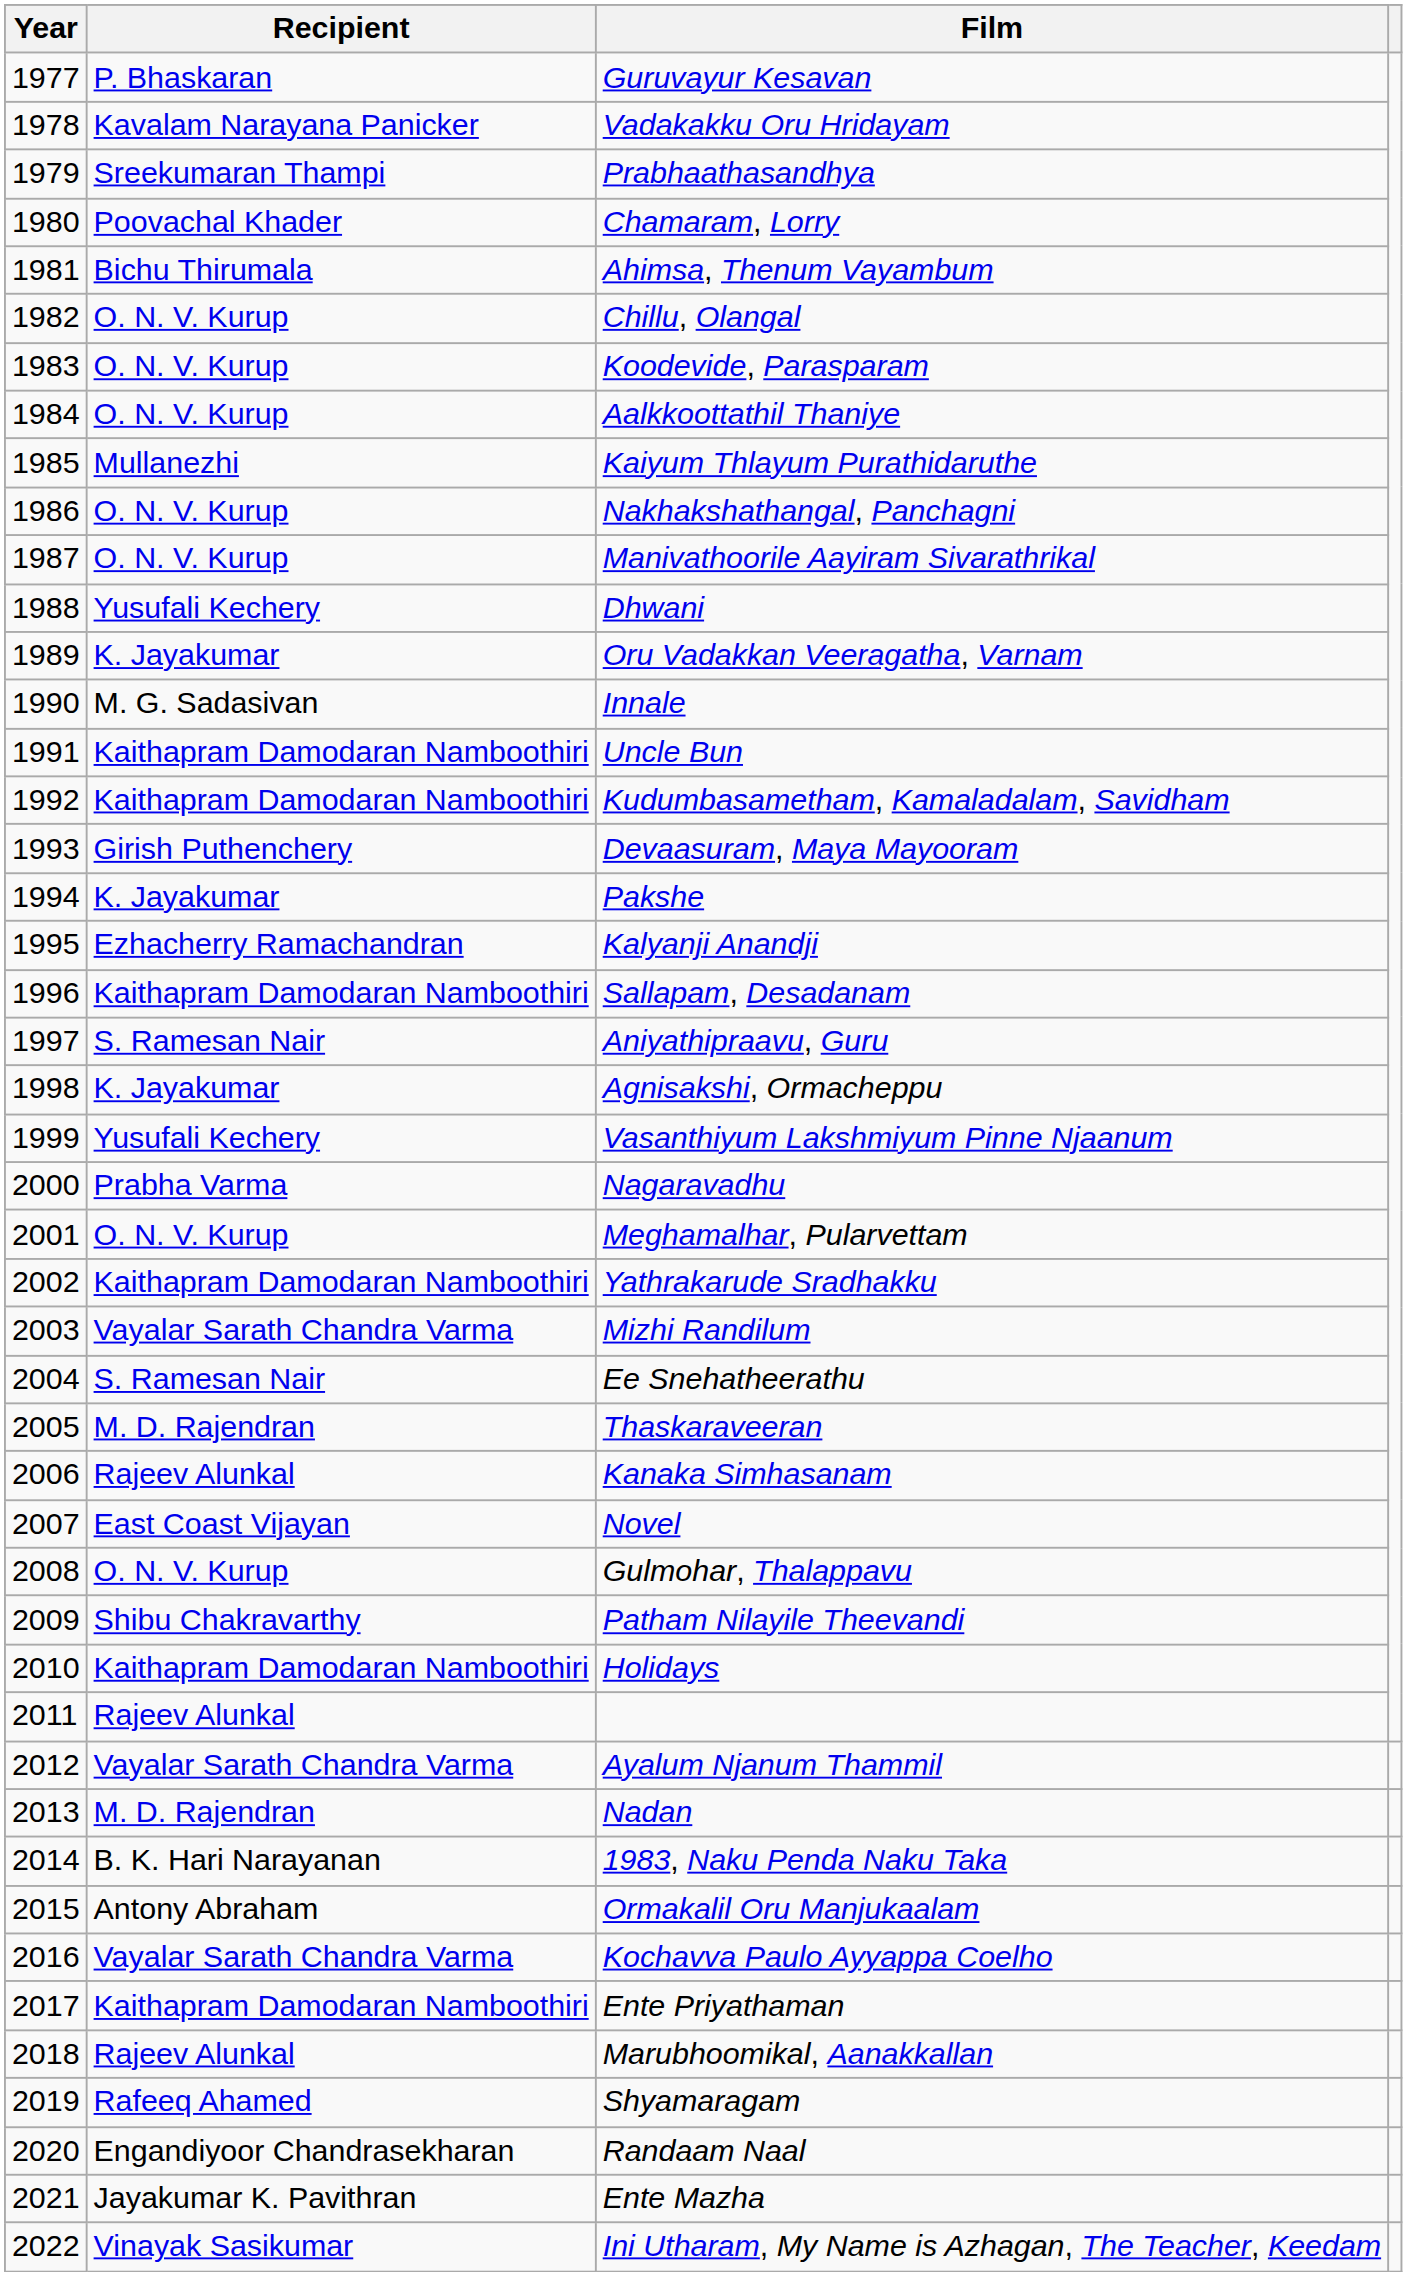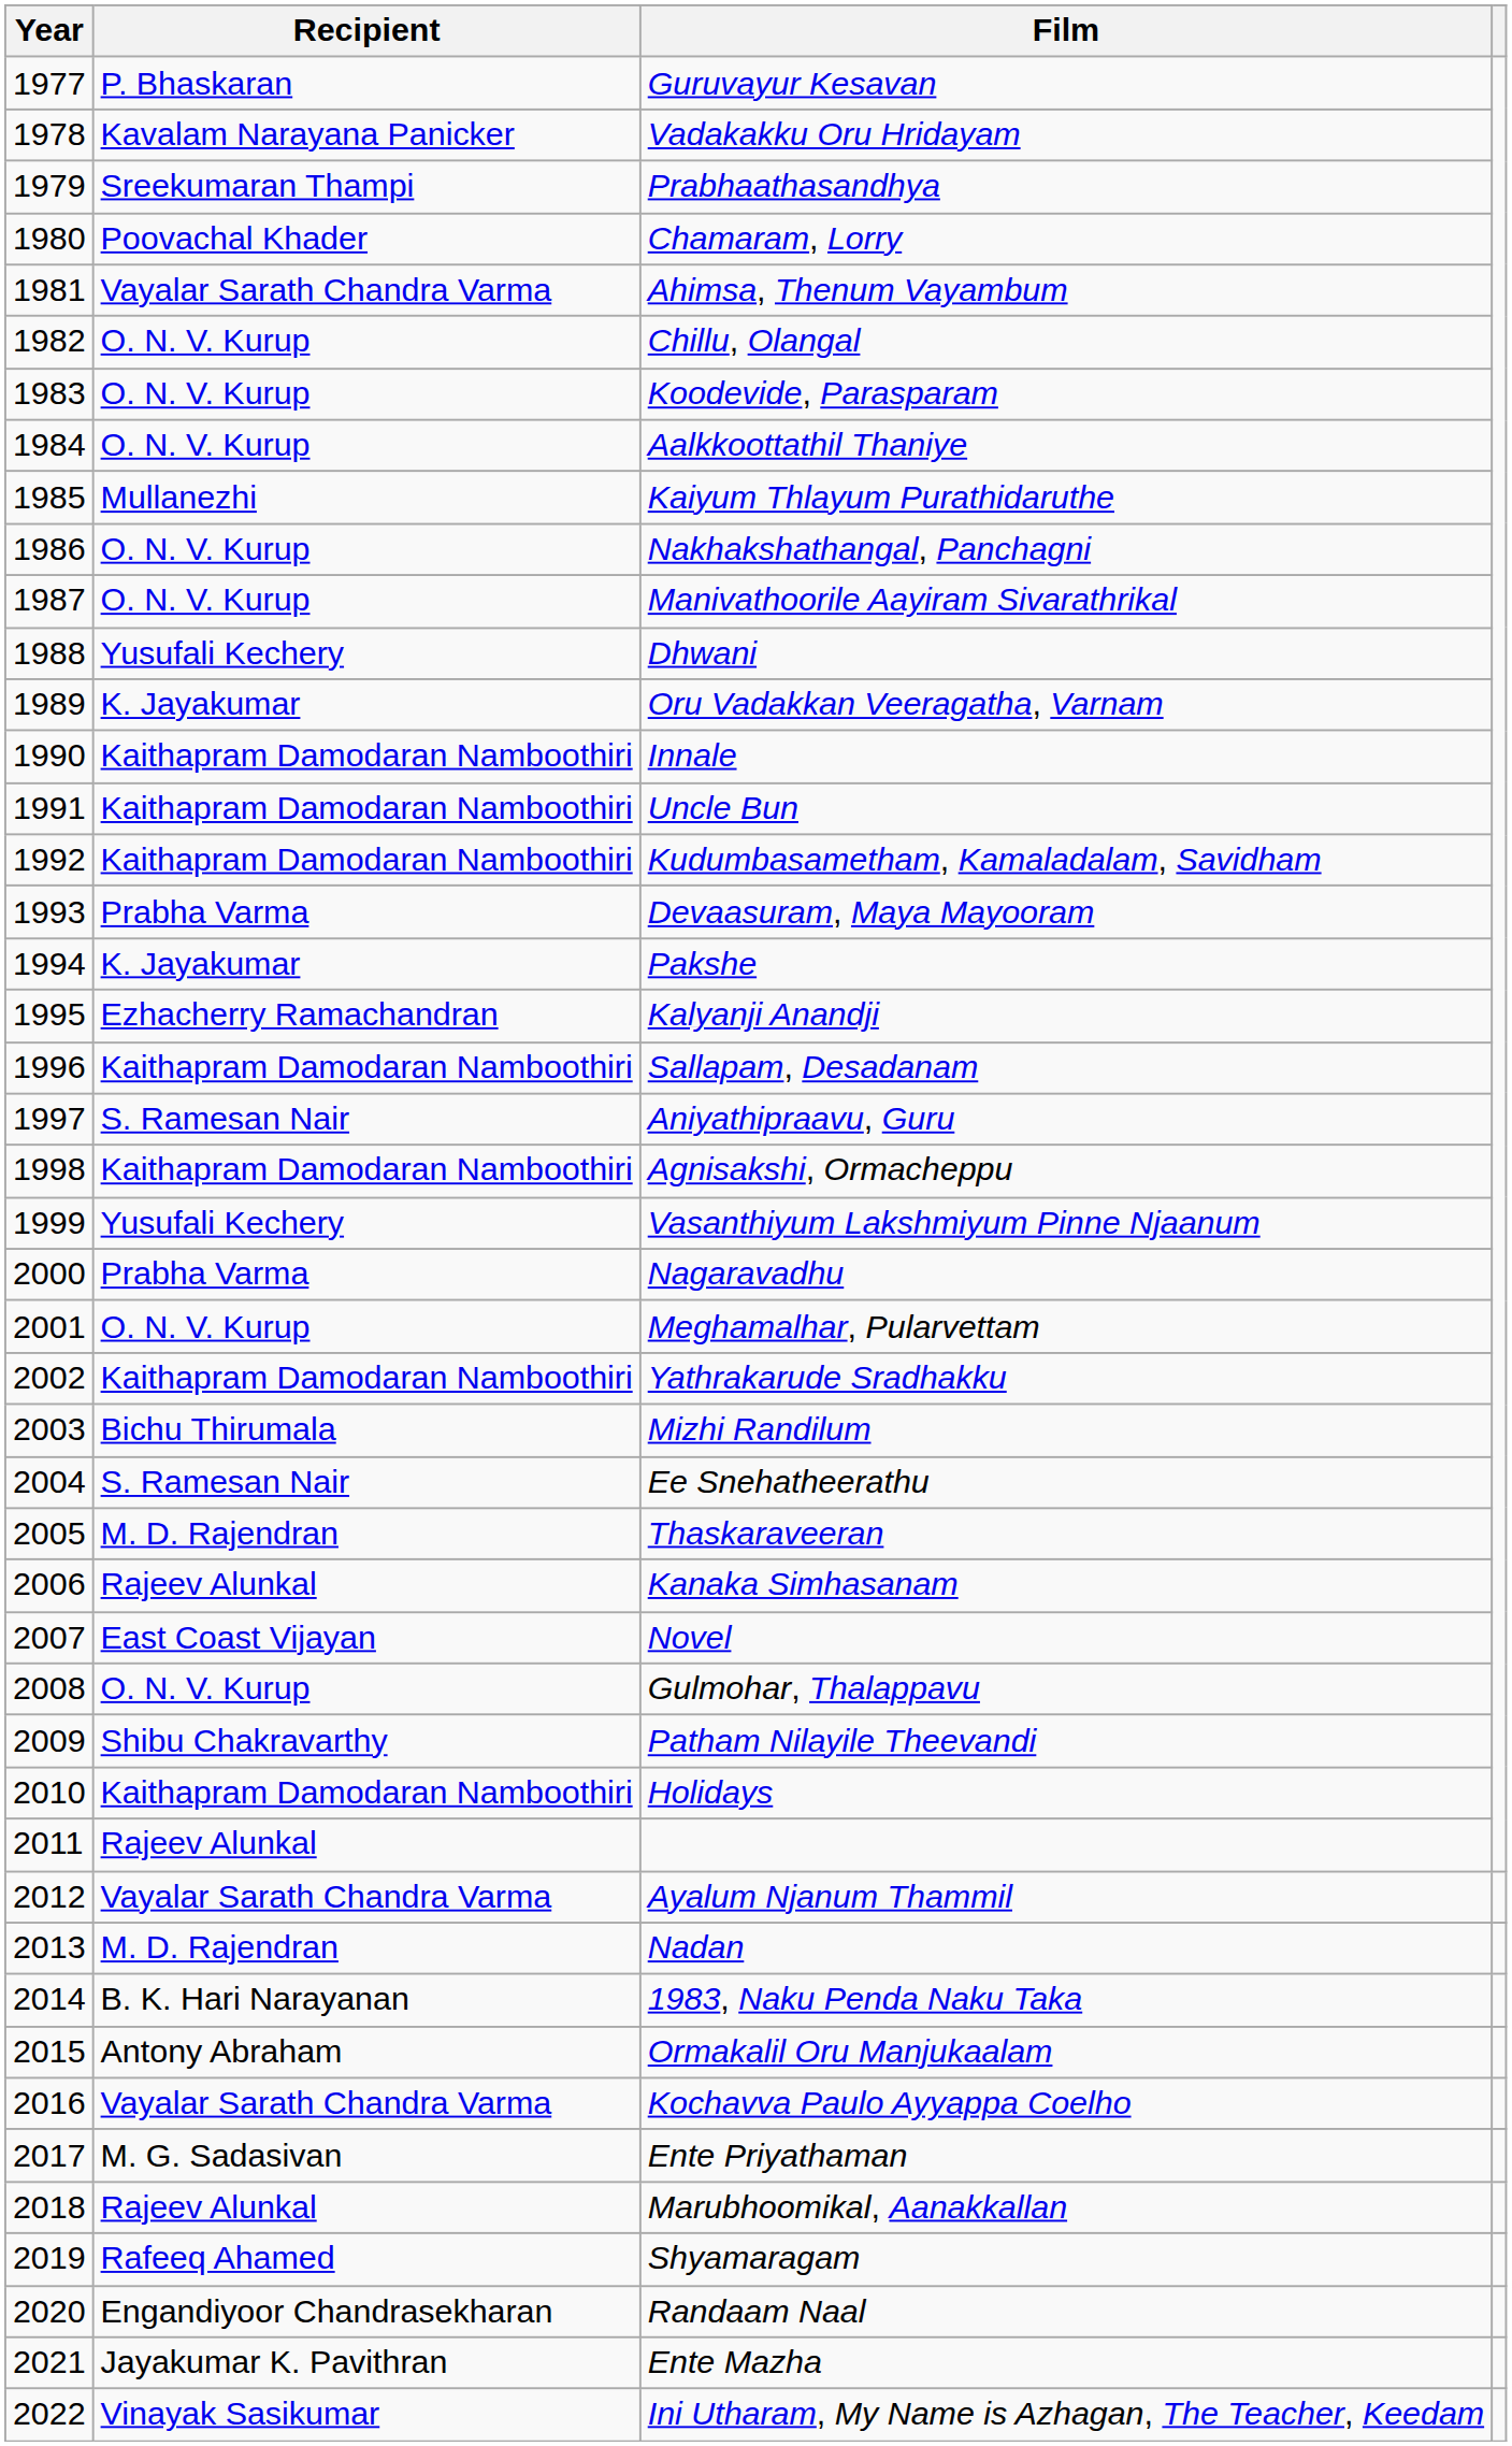 <table class="wikitable">
 <tr>
 <th>Year</th>
 <th>Recipient</th>
 <th>Film</th>
 <th></th>
 </tr>
 <tr>
 <td>1977</td>
 <td><a href='#'>P. Bhaskaran</a></td>
 <td><em><a href='#'>Guruvayur Kesavan</a></em></td>
 <td rowspan=35></td>
 </tr>
 <tr>
 <td>1978</td>
 <td><a href='#'>Kavalam Narayana Panicker</a></td>
 <td><em><a href='#'>Vadakakku Oru Hridayam</a></em></td>
 </tr>
 <tr>
 <td>1979</td>
 <td><a href='#'>Sreekumaran Thampi</a></td>
 <td><em><a href='#'>Prabhaathasandhya</a></em></td>
 </tr>
 <tr>
 <td>1980</td>
 <td><a href='#'>Poovachal Khader</a></td>
 <td><em><a href='#'>Chamaram</a></em>, <em><a href='#'>Lorry</a></em></td>
 </tr>
 <tr>
 <td>1981</td>
-<td><a href='#'>Bichu Thirumala</a></td>
+<td><a href='#'>Vayalar Sarath Chandra Varma</a></td>
 <td><em><a href='#'>Ahimsa</a></em>, <em><a href='#'>Thenum Vayambum</a></em></td>
 </tr>
 <tr>
 <td>1982</td>
 <td><a href='#'>O. N. V. Kurup</a></td>
 <td><em><a href='#'>Chillu</a></em>, <em><a href='#'>Olangal</a></em></td>
 </tr>
 <tr>
 <td>1983</td>
 <td><a href='#'>O. N. V. Kurup</a></td>
 <td><em><a href='#'>Koodevide</a></em>, <em><a href='#'>Parasparam</a></em></td>
 </tr>
 <tr>
 <td>1984</td>
 <td><a href='#'>O. N. V. Kurup</a></td>
 <td><em><a href='#'>Aalkkoottathil Thaniye</a></em></td>
 </tr>
 <tr>
 <td>1985</td>
 <td><a href='#'>Mullanezhi</a></td>
 <td><em><a href='#'>Kaiyum Thlayum Purathidaruthe</a></em></td>
 </tr>
 <tr>
 <td>1986</td>
 <td><a href='#'>O. N. V. Kurup</a></td>
 <td><em><a href='#'>Nakhakshathangal</a></em>, <em><a href='#'>Panchagni</a></em></td>
 </tr>
 <tr>
 <td>1987</td>
 <td><a href='#'>O. N. V. Kurup</a></td>
 <td><em><a href='#'>Manivathoorile Aayiram Sivarathrikal</a></em></td>
 </tr>
 <tr>
 <td>1988</td>
 <td><a href='#'>Yusufali Kechery</a></td>
 <td><em><a href='#'>Dhwani</a></em></td>
 </tr>
 <tr>
 <td>1989</td>
 <td><a href='#'>K. Jayakumar</a></td>
 <td><em><a href='#'>Oru Vadakkan Veeragatha</a></em>, <em><a href='#'>Varnam</a></em></td>
 </tr>
 <tr>
 <td>1990</td>
-<td>M. G. Sadasivan</td>
+<td><a href='#'>Kaithapram Damodaran Namboothiri</a></td>
 <td><em><a href='#'>Innale</a></em></td>
 </tr>
 <tr>
 <td>1991</td>
 <td><a href='#'>Kaithapram Damodaran Namboothiri</a></td>
 <td><em><a href='#'>Uncle Bun</a></em></td>
 </tr>
 <tr>
 <td>1992</td>
 <td><a href='#'>Kaithapram Damodaran Namboothiri</a></td>
 <td><em><a href='#'>Kudumbasametham</a></em>, <em><a href='#'>Kamaladalam</a></em>, <em><a href='#'>Savidham</a></em></td>
 </tr>
 <tr>
 <td>1993</td>
-<td><a href='#'>Girish Puthenchery</a></td>
+<td><a href='#'>Prabha Varma</a></td>
 <td><em><a href='#'>Devaasuram</a></em>, <em><a href='#'>Maya Mayooram</a></em></td>
 </tr>
 <tr>
 <td>1994</td>
 <td><a href='#'>K. Jayakumar</a></td>
 <td><em><a href='#'>Pakshe</a></em></td>
 </tr>
 <tr>
 <td>1995</td>
 <td><a href='#'>Ezhacherry Ramachandran</a></td>
 <td><em><a href='#'>Kalyanji Anandji</a></em></td>
 </tr>
 <tr>
 <td>1996</td>
 <td><a href='#'>Kaithapram Damodaran Namboothiri</a></td>
 <td><em><a href='#'>Sallapam</a></em>, <em><a href='#'>Desadanam</a></em></td>
 </tr>
 <tr>
 <td>1997</td>
 <td><a href='#'>S. Ramesan Nair</a></td>
 <td><em><a href='#'>Aniyathipraavu</a></em>, <em><a href='#'>Guru</a></em></td>
 </tr>
 <tr>
 <td>1998</td>
-<td><a href='#'>K. Jayakumar</a></td>
+<td><a href='#'>Kaithapram Damodaran Namboothiri</a></td>
 <td><em><a href='#'>Agnisakshi</a></em>, <em>Ormacheppu</em></td>
 </tr>
 <tr>
 <td>1999</td>
 <td><a href='#'>Yusufali Kechery</a></td>
 <td><em><a href='#'>Vasanthiyum Lakshmiyum Pinne Njaanum</a></em></td>
 </tr>
 <tr>
 <td>2000</td>
 <td><a href='#'>Prabha Varma</a></td>
 <td><em><a href='#'>Nagaravadhu</a></em></td>
 </tr>
 <tr>
 <td>2001</td>
 <td><a href='#'>O. N. V. Kurup</a></td>
 <td><em><a href='#'>Meghamalhar</a></em>, <em>Pularvettam</em></td>
 </tr>
 <tr>
 <td>2002</td>
 <td><a href='#'>Kaithapram Damodaran Namboothiri</a></td>
 <td><em><a href='#'>Yathrakarude Sradhakku</a></em></td>
 </tr>
 <tr>
 <td>2003</td>
-<td><a href='#'>Vayalar Sarath Chandra Varma</a></td>
+<td><a href='#'>Bichu Thirumala</a></td>
 <td><em><a href='#'>Mizhi Randilum</a></em></td>
 </tr>
 <tr>
 <td>2004</td>
 <td><a href='#'>S. Ramesan Nair</a></td>
 <td><em>Ee Snehatheerathu</em></td>
 </tr>
 <tr>
 <td>2005</td>
 <td><a href='#'>M. D. Rajendran</a></td>
 <td><em><a href='#'>Thaskaraveeran</a></em></td>
 </tr>
 <tr>
 <td>2006</td>
 <td><a href='#'>Rajeev Alunkal</a></td>
 <td><em><a href='#'>Kanaka Simhasanam</a></em></td>
 </tr>
 <tr>
 <td>2007</td>
 <td><a href='#'>East Coast Vijayan</a></td>
 <td><em><a href='#'>Novel</a></em></td>
 </tr>
 <tr>
 <td>2008</td>
 <td><a href='#'>O. N. V. Kurup</a></td>
 <td><em>Gulmohar</em>, <em><a href='#'>Thalappavu</a></em></td>
 </tr>
 <tr>
 <td>2009</td>
 <td><a href='#'>Shibu Chakravarthy</a></td>
 <td><em><a href='#'>Patham Nilayile Theevandi</a></em></td>
 </tr>
 <tr>
 <td>2010</td>
 <td><a href='#'>Kaithapram Damodaran Namboothiri</a></td>
 <td><em><a href='#'>Holidays</a></em></td>
 </tr>
 <tr>
 <td>2011</td>
 <td><a href='#'>Rajeev Alunkal</a></td>
 <td></td>
 </tr>
 <tr>
 <td>2012</td>
 <td><a href='#'>Vayalar Sarath Chandra Varma</a></td>
 <td><em><a href='#'>Ayalum Njanum Thammil</a></em></td>
 <td></td>
 </tr>
 <tr>
 <td>2013</td>
 <td><a href='#'>M. D. Rajendran</a></td>
 <td><em><a href='#'>Nadan</a></em></td>
 <td></td>
 </tr>
 <tr>
 <td>2014</td>
 <td>B. K. Hari Narayanan</td>
 <td><em><a href='#'>1983</a></em>, <em><a href='#'>Naku Penda Naku Taka</a></em></td>
 <td></td>
 </tr>
 <tr>
 <td>2015</td>
 <td>Antony Abraham</td>
 <td><em><a href='#'>Ormakalil Oru Manjukaalam</a></em></td>
 <td></td>
 </tr>
 <tr>
 <td>2016</td>
 <td><a href='#'>Vayalar Sarath Chandra Varma</a></td>
 <td><em><a href='#'>Kochavva Paulo Ayyappa Coelho</a></em></td>
 <td></td>
 </tr>
 <tr>
 <td>2017</td>
-<td><a href='#'>Kaithapram Damodaran Namboothiri</a></td>
+<td>M. G. Sadasivan</td>
 <td><em>Ente Priyathaman</em></td>
 <td></td>
 </tr>
 <tr>
 <td>2018</td>
 <td><a href='#'>Rajeev Alunkal</a></td>
 <td><em>Marubhoomikal</em>, <em><a href='#'>Aanakkallan</a></em></td>
 <td></td>
 </tr>
 <tr>
 <td>2019</td>
 <td><a href='#'>Rafeeq Ahamed</a></td>
 <td><em>Shyamaragam</em></td>
 <td></td>
 </tr>
 <tr>
 <td>2020</td>
 <td>Engandiyoor Chandrasekharan</td>
 <td><em>Randaam Naal</em></td>
 <td></td>
 </tr>
 <tr>
 <td>2021</td>
 <td>Jayakumar K. Pavithran</td>
 <td><em>Ente Mazha</em></td>
 <td></td>
 </tr>
 <tr>
 <td>2022</td>
 <td><a href='#'>Vinayak Sasikumar</a></td>
 <td><em><a href='#'>Ini Utharam</a></em>, <em>My Name is Azhagan</em>, <em><a href='#'>The Teacher</a></em>, <em><a href='#'>Keedam</a></em></td>
 <td></td>
 </tr>
 </table>
